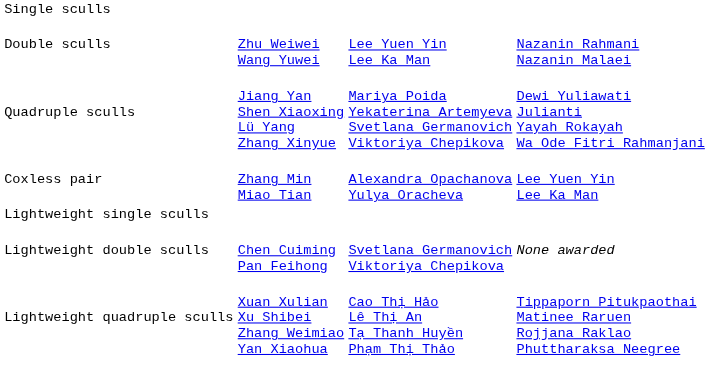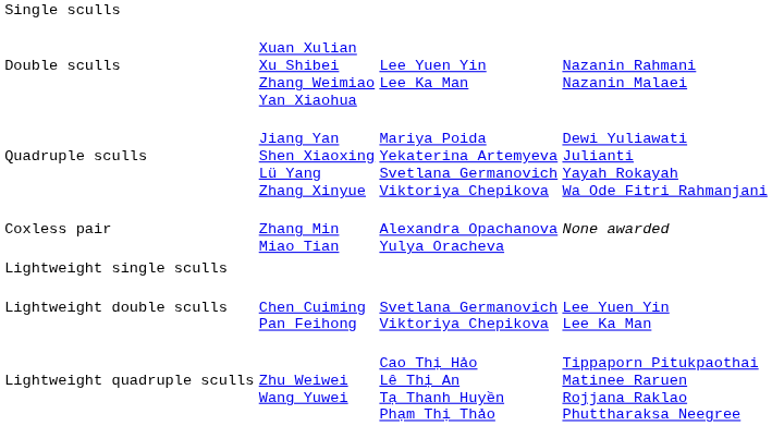 <table>
 <tr>
 <td>Single sculls</td>
 <td></td>
 <td></td>
 <td></td>
 </tr>
 <tr>
 <td>Double sculls</td>
-<td><br><a href='#'>Zhu Weiwei</a><br><a href='#'>Wang Yuwei</a></td>
+<td><br><a href='#'>Xuan Xulian</a><br><a href='#'>Xu Shibei</a><br><a href='#'>Zhang Weimiao</a><br><a href='#'>Yan Xiaohua</a></td>
 <td><br><a href='#'>Lee Yuen Yin</a><br><a href='#'>Lee Ka Man</a></td>
 <td><br><a href='#'>Nazanin Rahmani</a><br><a href='#'>Nazanin Malaei</a></td>
 </tr>
 <tr>
 <td>Quadruple sculls</td>
 <td><br><a href='#'>Jiang Yan</a><br><a href='#'>Shen Xiaoxing</a><br><a href='#'>Lü Yang</a><br><a href='#'>Zhang Xinyue</a></td>
 <td><br><a href='#'>Mariya Poida</a><br><a href='#'>Yekaterina Artemyeva</a><br><a href='#'>Svetlana Germanovich</a><br><a href='#'>Viktoriya Chepikova</a></td>
 <td><br><a href='#'>Dewi Yuliawati</a><br><a href='#'>Julianti</a><br><a href='#'>Yayah Rokayah</a><br><a href='#'>Wa Ode Fitri Rahmanjani</a></td>
 </tr>
 <tr>
 <td>Coxless pair</td>
 <td><br><a href='#'>Zhang Min</a><br><a href='#'>Miao Tian</a></td>
 <td><br><a href='#'>Alexandra Opachanova</a><br><a href='#'>Yulya Oracheva</a></td>
-<td><br><a href='#'>Lee Yuen Yin</a><br><a href='#'>Lee Ka Man</a></td>
+<td><em>None awarded</em></td>
 </tr>
 <tr>
 <td>Lightweight single sculls</td>
 <td></td>
 <td></td>
 <td></td>
 </tr>
 <tr>
 <td>Lightweight double sculls</td>
 <td><br><a href='#'>Chen Cuiming</a><br><a href='#'>Pan Feihong</a></td>
 <td><br><a href='#'>Svetlana Germanovich</a><br><a href='#'>Viktoriya Chepikova</a></td>
-<td><em>None awarded</em></td>
+<td><br><a href='#'>Lee Yuen Yin</a><br><a href='#'>Lee Ka Man</a></td>
 </tr>
 <tr>
 <td>Lightweight quadruple sculls</td>
-<td><br><a href='#'>Xuan Xulian</a><br><a href='#'>Xu Shibei</a><br><a href='#'>Zhang Weimiao</a><br><a href='#'>Yan Xiaohua</a></td>
+<td><br><a href='#'>Zhu Weiwei</a><br><a href='#'>Wang Yuwei</a></td>
 <td><br><a href='#'>Cao Thị Hảo</a><br><a href='#'>Lê Thị An</a><br><a href='#'>Tạ Thanh Huyền</a><br><a href='#'>Phạm Thị Thảo</a></td>
 <td><br><a href='#'>Tippaporn Pitukpaothai</a><br><a href='#'>Matinee Raruen</a><br><a href='#'>Rojjana Raklao</a><br><a href='#'>Phuttharaksa Neegree</a></td>
 </tr>
 </table>
